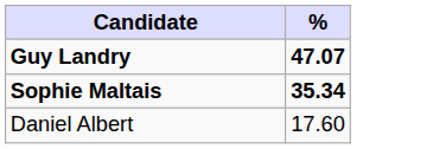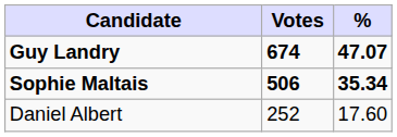 <table class="wikitable">
 <tr>
 <th style="background:#ddf; width:200px;">Candidate</th>
+<th style="background:#ddf; width:50px;">Votes</th>
 <th style="background:#ddf; width:30px;">%</th>
 </tr>
 <tr>
 <td><strong>Guy Landry</strong></td>
+<td><strong>674</strong></td>
 <td><strong>47.07</strong></td>
 </tr>
 <tr>
 <td><strong>Sophie Maltais</strong></td>
+<td><strong>506</strong></td>
 <td><strong>35.34</strong></td>
 </tr>
 <tr>
 <td>Daniel Albert</td>
+<td>252</td>
 <td>17.60</td>
 </tr>
 </table>
